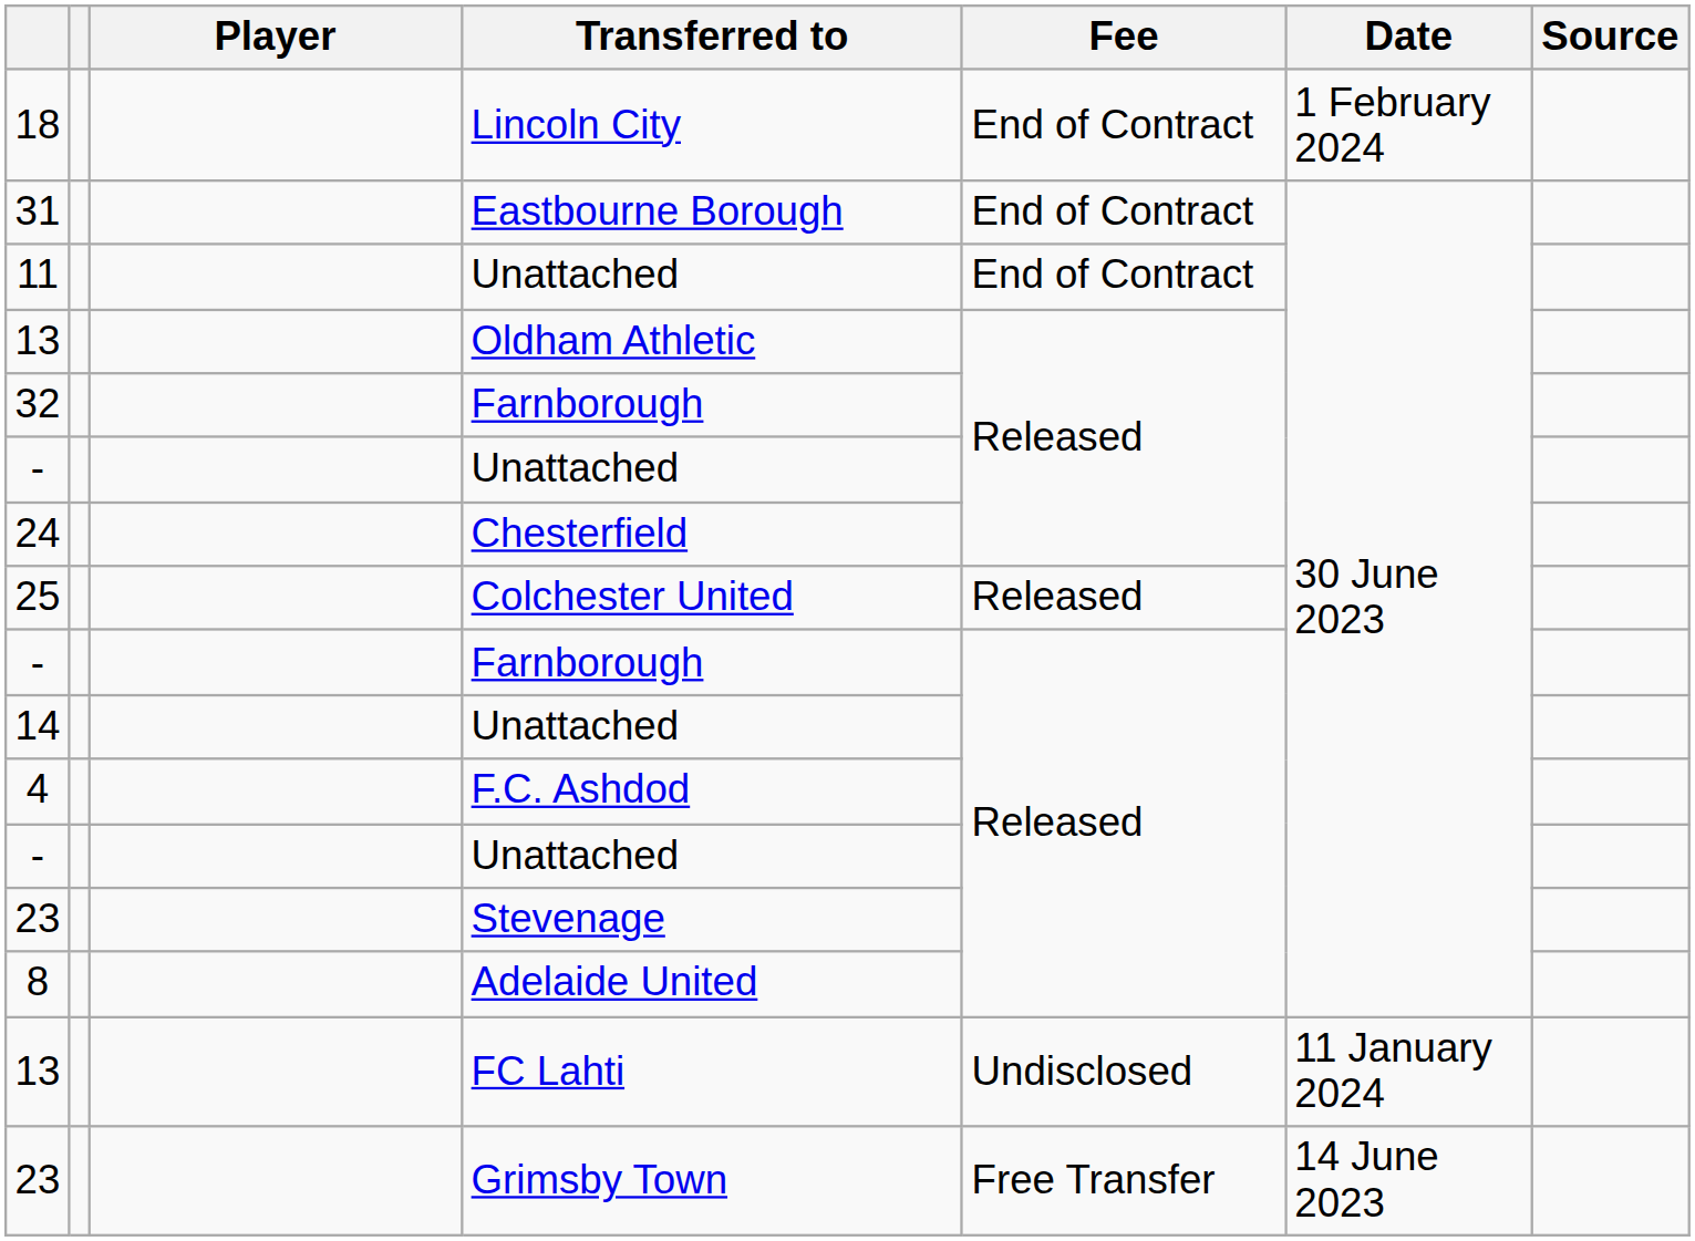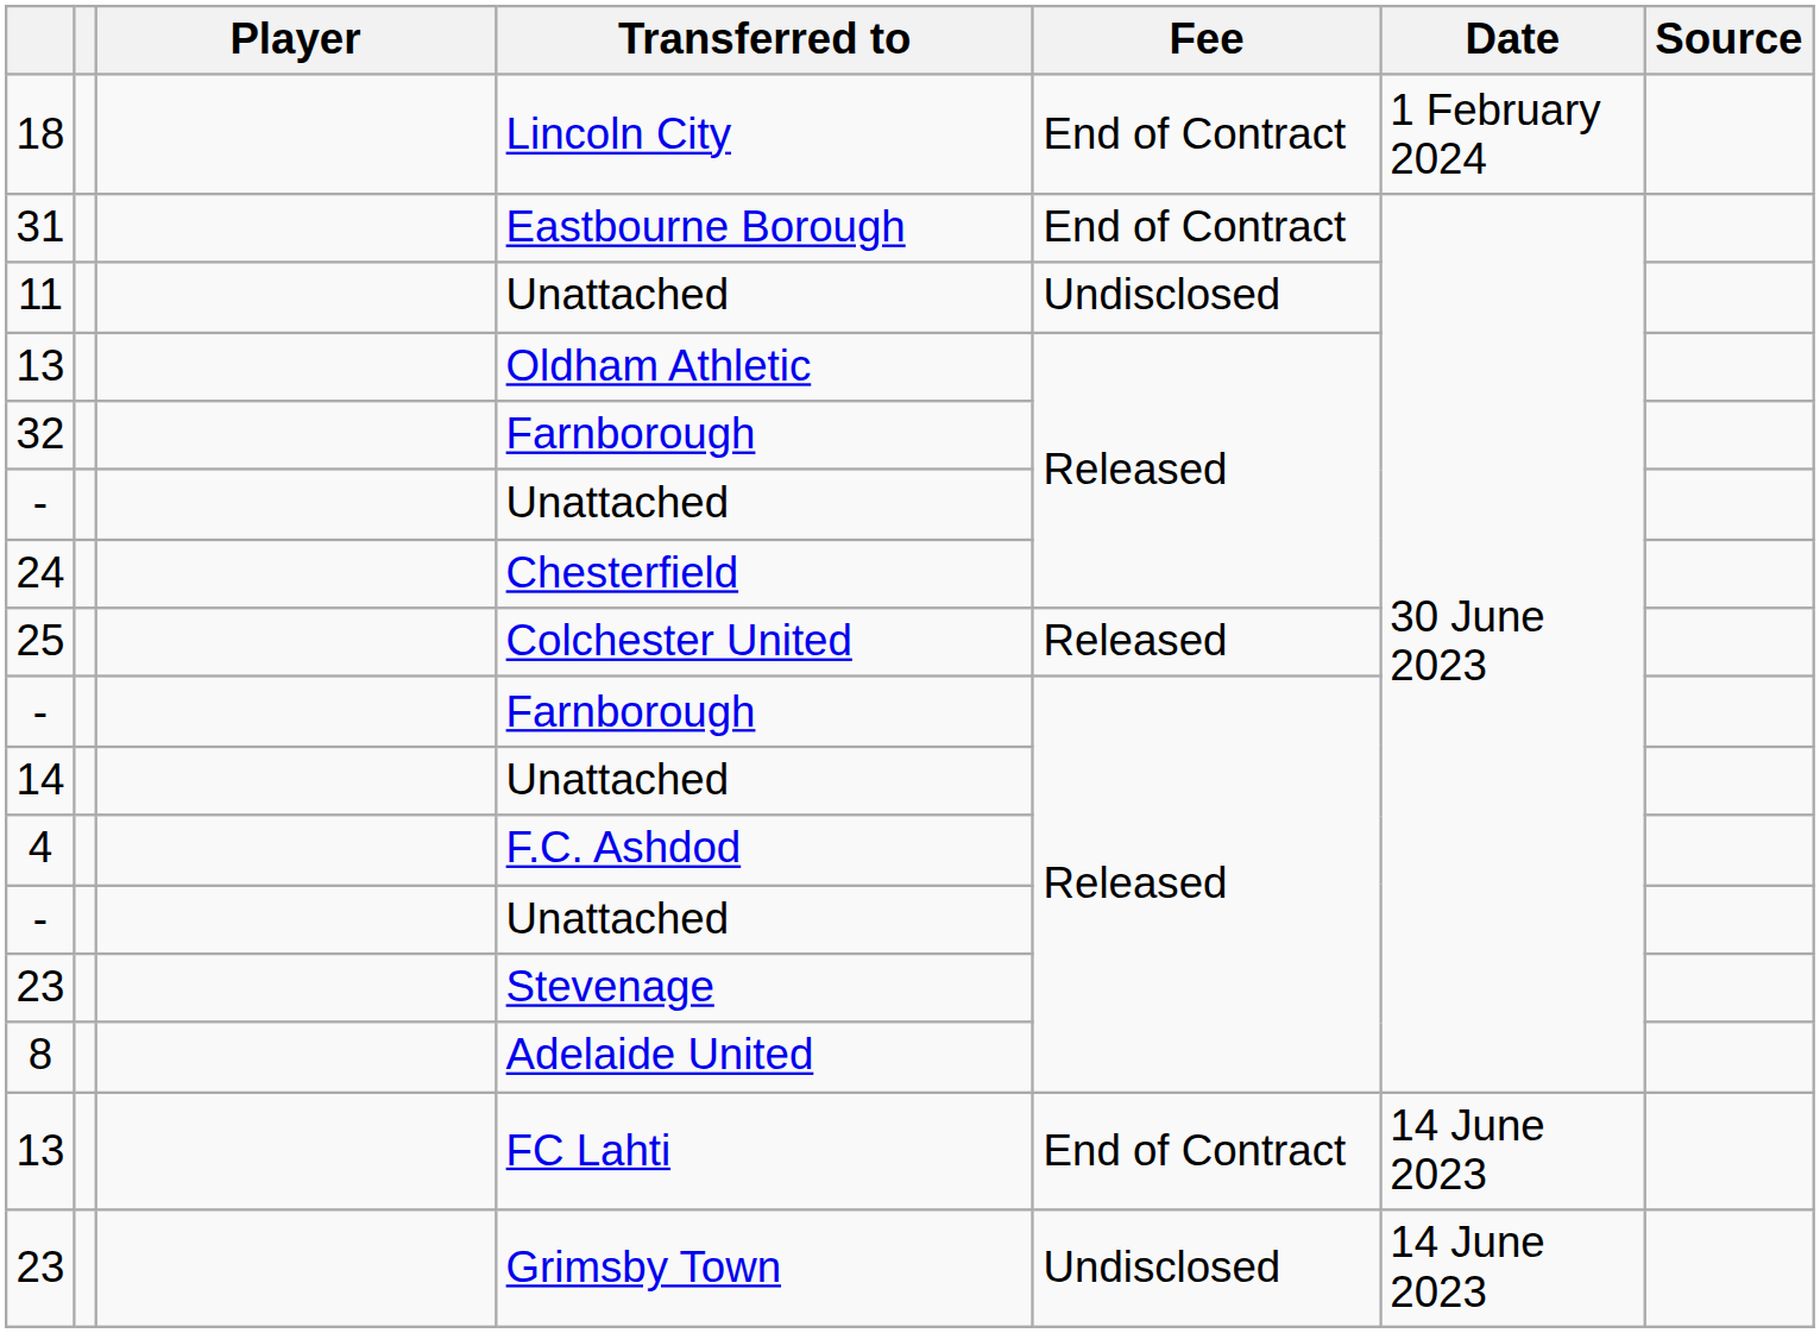 <table class="wikitable plainrowheaders sortable">
 <tr>
 <th></th>
 <th></th>
 <th scope=col; style="width: 140px;">Player</th>
 <th scope=col; style="width: 190px;">Transferred to</th>
 <th scope=col; style="width: 120px;">Fee</th>
 <th scope=col; style="width: 90px;">Date</th>
 <th scope=col>Source</th>
 </tr>
 <tr>
 <td align=center>18</td>
 <td align=center></td>
 <td></td>
 <td> <a href='#'>Lincoln City</a></td>
 <td>End of Contract</td>
 <td>1 February 2024</td>
 <td></td>
 </tr>
 <tr>
 <td align=center>31</td>
 <td align=center></td>
 <td></td>
 <td> <a href='#'>Eastbourne Borough</a></td>
 <td>End of Contract</td>
 <td rowspan="13">30 June 2023</td>
 <td></td>
 </tr>
 <tr>
 <td align=center>11</td>
 <td align=center></td>
 <td></td>
 <td>Unattached</td>
-<td>End of Contract</td>
+<td>Undisclosed</td>
 <td></td>
 </tr>
 <tr>
 <td align=center>13</td>
 <td align=center></td>
 <td></td>
 <td> <a href='#'>Oldham Athletic</a></td>
 <td rowspan="4">Released</td>
 <td></td>
 </tr>
 <tr>
 <td align=center>32</td>
 <td align=center></td>
 <td></td>
 <td> <a href='#'>Farnborough</a></td>
 <td></td>
 </tr>
 <tr>
 <td align=center>-</td>
 <td align=center></td>
 <td></td>
 <td>Unattached</td>
 <td></td>
 </tr>
 <tr>
 <td align=center>24</td>
 <td align=center></td>
 <td></td>
 <td> <a href='#'>Chesterfield</a></td>
 <td></td>
 </tr>
 <tr>
 <td align=center>25</td>
 <td align=center></td>
 <td></td>
 <td> <a href='#'>Colchester United</a></td>
 <td>Released</td>
 <td></td>
 </tr>
 <tr>
 <td align=center>-</td>
 <td align=center></td>
 <td></td>
 <td> <a href='#'>Farnborough</a></td>
 <td rowspan="6">Released</td>
 <td></td>
 </tr>
 <tr>
 <td align=center>14</td>
 <td align=center></td>
 <td></td>
 <td>Unattached</td>
 <td></td>
 </tr>
 <tr>
 <td align=center>4</td>
 <td align=center></td>
 <td></td>
 <td> <a href='#'>F.C. Ashdod</a></td>
 <td></td>
 </tr>
 <tr>
 <td align=center>-</td>
 <td align=center></td>
 <td></td>
 <td>Unattached</td>
 <td></td>
 </tr>
 <tr>
 <td align=center>23</td>
 <td align=center></td>
 <td></td>
 <td> <a href='#'>Stevenage</a></td>
 <td></td>
 </tr>
 <tr>
 <td align=center>8</td>
 <td align=center></td>
 <td></td>
 <td> <a href='#'>Adelaide United</a></td>
 <td></td>
 </tr>
 <tr>
 <td align=center>13</td>
 <td align=center></td>
 <td></td>
 <td> <a href='#'>FC Lahti</a></td>
-<td>Undisclosed</td>
-<td>11 January 2024</td>
+<td>End of Contract</td>
+<td>14 June 2023</td>
 <td></td>
 </tr>
 <tr>
 <td align=center>23</td>
 <td align=center></td>
 <td></td>
 <td> <a href='#'>Grimsby Town</a></td>
-<td>Free Transfer</td>
+<td>Undisclosed</td>
 <td>14 June 2023</td>
 <td></td>
 </tr>
 </table>
